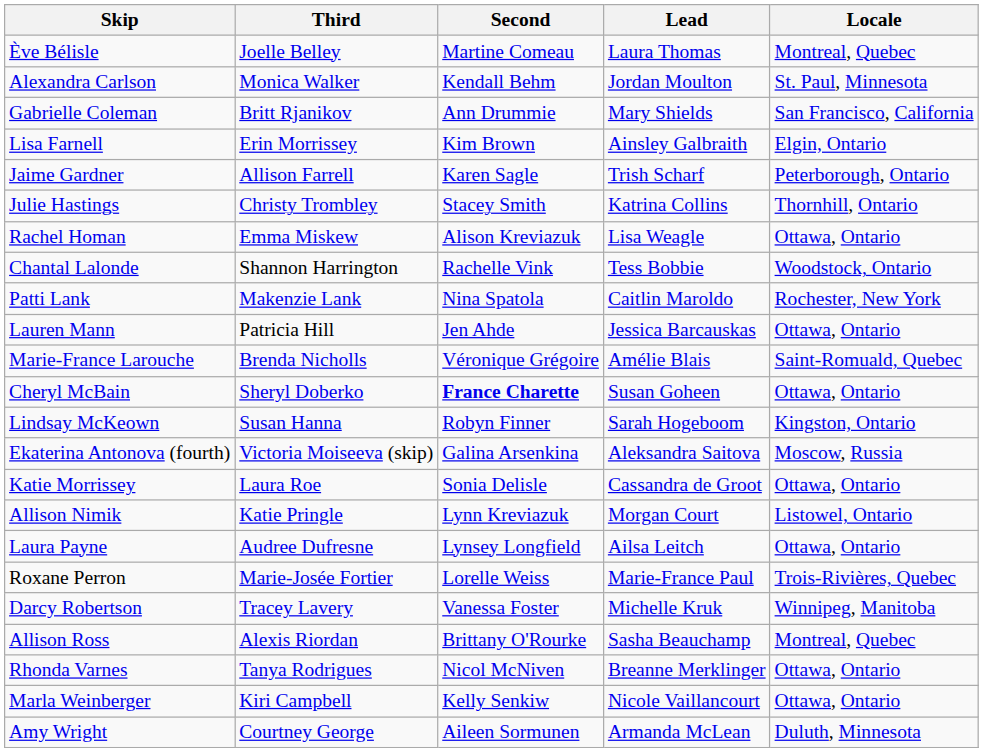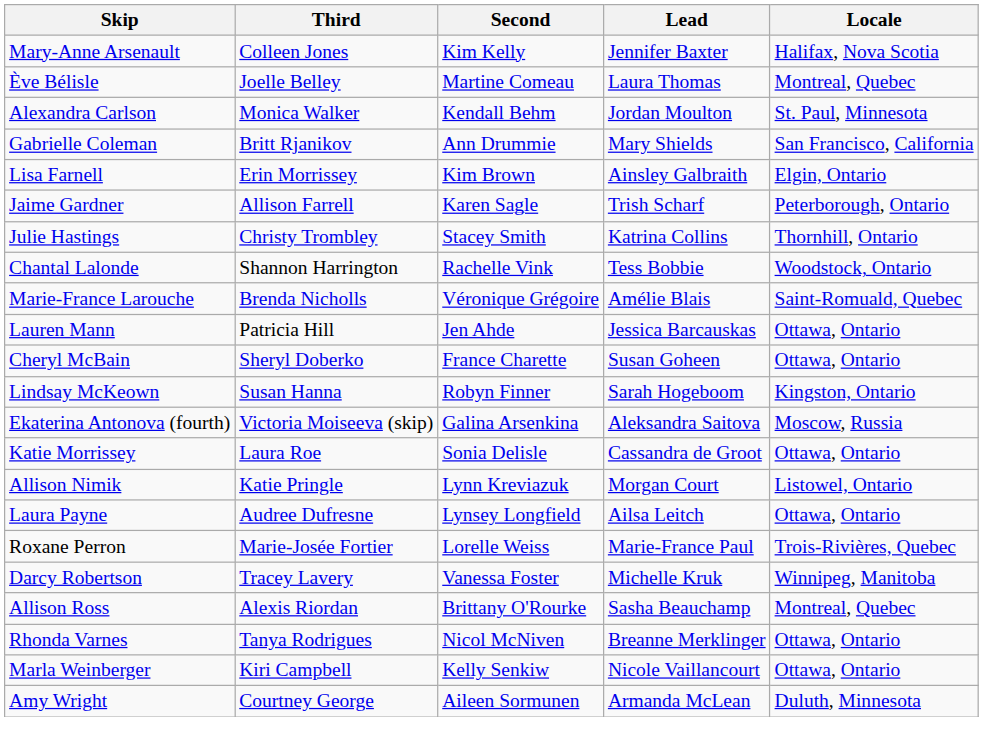 <table class=wikitable>
 <tr>
 <th>Skip</th>
 <th>Third</th>
 <th>Second</th>
 <th>Lead</th>
 <th>Locale</th>
+</tr>
+<tr>
+<td><a href='#'>Mary-Anne Arsenault</a></td>
+<td><a href='#'>Colleen Jones</a></td>
+<td><a href='#'>Kim Kelly</a></td>
+<td><a href='#'>Jennifer Baxter</a></td>
+<td> <a href='#'>Halifax</a>, <a href='#'>Nova Scotia</a></td>
 </tr>
 <tr>
 <td><a href='#'>Ève Bélisle</a></td>
 <td><a href='#'>Joelle Belley</a></td>
 <td><a href='#'>Martine Comeau</a></td>
 <td><a href='#'>Laura Thomas</a></td>
 <td> <a href='#'>Montreal</a>, <a href='#'>Quebec</a></td>
 </tr>
 <tr>
 <td><a href='#'>Alexandra Carlson</a></td>
 <td><a href='#'>Monica Walker</a></td>
 <td><a href='#'>Kendall Behm</a></td>
 <td><a href='#'>Jordan Moulton</a></td>
 <td> <a href='#'>St. Paul</a>, <a href='#'>Minnesota</a></td>
 </tr>
 <tr>
 <td><a href='#'>Gabrielle Coleman</a></td>
 <td><a href='#'>Britt Rjanikov</a></td>
 <td><a href='#'>Ann Drummie</a></td>
 <td><a href='#'>Mary Shields</a></td>
 <td> <a href='#'>San Francisco</a>, <a href='#'>California</a></td>
 </tr>
 <tr>
 <td><a href='#'>Lisa Farnell</a></td>
 <td><a href='#'>Erin Morrissey</a></td>
 <td><a href='#'>Kim Brown</a></td>
 <td><a href='#'>Ainsley Galbraith</a></td>
 <td> <a href='#'>Elgin, Ontario</a></td>
 </tr>
 <tr>
 <td><a href='#'>Jaime Gardner</a></td>
 <td><a href='#'>Allison Farrell</a></td>
 <td><a href='#'>Karen Sagle</a></td>
 <td><a href='#'>Trish Scharf</a></td>
 <td> <a href='#'>Peterborough</a>, <a href='#'>Ontario</a></td>
 </tr>
 <tr>
 <td><a href='#'>Julie Hastings</a></td>
 <td><a href='#'>Christy Trombley</a></td>
 <td><a href='#'>Stacey Smith</a></td>
 <td><a href='#'>Katrina Collins</a></td>
 <td> <a href='#'>Thornhill</a>, <a href='#'>Ontario</a></td>
 </tr>
 <tr>
-<td><a href='#'>Rachel Homan</a></td>
-<td><a href='#'>Emma Miskew</a></td>
-<td><a href='#'>Alison Kreviazuk</a></td>
-<td><a href='#'>Lisa Weagle</a></td>
-<td> <a href='#'>Ottawa</a>, <a href='#'>Ontario</a></td>
-</tr>
-<tr>
 <td><a href='#'>Chantal Lalonde</a></td>
 <td>Shannon Harrington</td>
 <td><a href='#'>Rachelle Vink</a></td>
 <td><a href='#'>Tess Bobbie</a></td>
 <td> <a href='#'>Woodstock, Ontario</a></td>
 </tr>
 <tr>
-<td><a href='#'>Patti Lank</a></td>
-<td><a href='#'>Makenzie Lank</a></td>
-<td><a href='#'>Nina Spatola</a></td>
-<td><a href='#'>Caitlin Maroldo</a></td>
-<td> <a href='#'>Rochester, New York</a></td>
+<td><a href='#'>Marie-France Larouche</a></td>
+<td><a href='#'>Brenda Nicholls</a></td>
+<td><a href='#'>Véronique Grégoire</a></td>
+<td><a href='#'>Amélie Blais</a></td>
+<td> <a href='#'>Saint-Romuald, Quebec</a></td>
 </tr>
 <tr>
 <td><a href='#'>Lauren Mann</a></td>
 <td>Patricia Hill</td>
 <td><a href='#'>Jen Ahde</a></td>
 <td><a href='#'>Jessica Barcauskas</a></td>
 <td> <a href='#'>Ottawa</a>, <a href='#'>Ontario</a></td>
 </tr>
 <tr>
-<td><a href='#'>Marie-France Larouche</a></td>
-<td><a href='#'>Brenda Nicholls</a></td>
-<td><a href='#'>Véronique Grégoire</a></td>
-<td><a href='#'>Amélie Blais</a></td>
-<td> <a href='#'>Saint-Romuald, Quebec</a></td>
-</tr>
-<tr>
 <td><a href='#'>Cheryl McBain</a></td>
 <td><a href='#'>Sheryl Doberko</a></td>
-<td><strong><a href='#'>France Charette</a></strong></td>
+<td><a href='#'>France Charette</a></td>
 <td><a href='#'>Susan Goheen</a></td>
 <td> <a href='#'>Ottawa</a>, <a href='#'>Ontario</a></td>
 </tr>
 <tr>
 <td><a href='#'>Lindsay McKeown</a></td>
 <td><a href='#'>Susan Hanna</a></td>
 <td><a href='#'>Robyn Finner</a></td>
 <td><a href='#'>Sarah Hogeboom</a></td>
 <td> <a href='#'>Kingston, Ontario</a></td>
 </tr>
 <tr>
 <td><a href='#'>Ekaterina Antonova</a> (fourth)</td>
 <td><a href='#'>Victoria Moiseeva</a> (skip)</td>
 <td><a href='#'>Galina Arsenkina</a></td>
 <td><a href='#'>Aleksandra Saitova</a></td>
 <td> <a href='#'>Moscow</a>, <a href='#'>Russia</a></td>
 </tr>
 <tr>
 <td><a href='#'>Katie Morrissey</a></td>
 <td><a href='#'>Laura Roe</a></td>
 <td><a href='#'>Sonia Delisle</a></td>
 <td><a href='#'>Cassandra de Groot</a></td>
 <td> <a href='#'>Ottawa</a>, <a href='#'>Ontario</a></td>
 </tr>
 <tr>
 <td><a href='#'>Allison Nimik</a></td>
 <td><a href='#'>Katie Pringle</a></td>
 <td><a href='#'>Lynn Kreviazuk</a></td>
 <td><a href='#'>Morgan Court</a></td>
 <td> <a href='#'>Listowel, Ontario</a></td>
 </tr>
 <tr>
 <td><a href='#'>Laura Payne</a></td>
 <td><a href='#'>Audree Dufresne</a></td>
 <td><a href='#'>Lynsey Longfield</a></td>
 <td><a href='#'>Ailsa Leitch</a></td>
 <td> <a href='#'>Ottawa</a>, <a href='#'>Ontario</a></td>
 </tr>
 <tr>
 <td>Roxane Perron</td>
 <td><a href='#'>Marie-Josée Fortier</a></td>
 <td><a href='#'>Lorelle Weiss</a></td>
 <td><a href='#'>Marie-France Paul</a></td>
 <td> <a href='#'>Trois-Rivières, Quebec</a></td>
 </tr>
 <tr>
 <td><a href='#'>Darcy Robertson</a></td>
 <td><a href='#'>Tracey Lavery</a></td>
 <td><a href='#'>Vanessa Foster</a></td>
 <td><a href='#'>Michelle Kruk</a></td>
 <td> <a href='#'>Winnipeg</a>, <a href='#'>Manitoba</a></td>
 </tr>
 <tr>
 <td><a href='#'>Allison Ross</a></td>
 <td><a href='#'>Alexis Riordan</a></td>
 <td><a href='#'>Brittany O'Rourke</a></td>
 <td><a href='#'>Sasha Beauchamp</a></td>
 <td> <a href='#'>Montreal</a>, <a href='#'>Quebec</a></td>
 </tr>
 <tr>
 <td><a href='#'>Rhonda Varnes</a></td>
 <td><a href='#'>Tanya Rodrigues</a></td>
 <td><a href='#'>Nicol McNiven</a></td>
 <td><a href='#'>Breanne Merklinger</a></td>
 <td> <a href='#'>Ottawa</a>, <a href='#'>Ontario</a></td>
 </tr>
 <tr>
 <td><a href='#'>Marla Weinberger</a></td>
 <td><a href='#'>Kiri Campbell</a></td>
 <td><a href='#'>Kelly Senkiw</a></td>
 <td><a href='#'>Nicole Vaillancourt</a></td>
 <td> <a href='#'>Ottawa</a>, <a href='#'>Ontario</a></td>
 </tr>
 <tr>
 <td><a href='#'>Amy Wright</a></td>
 <td><a href='#'>Courtney George</a></td>
 <td><a href='#'>Aileen Sormunen</a></td>
 <td><a href='#'>Armanda McLean</a></td>
 <td> <a href='#'>Duluth</a>, <a href='#'>Minnesota</a></td>
 </tr>
 </table>
